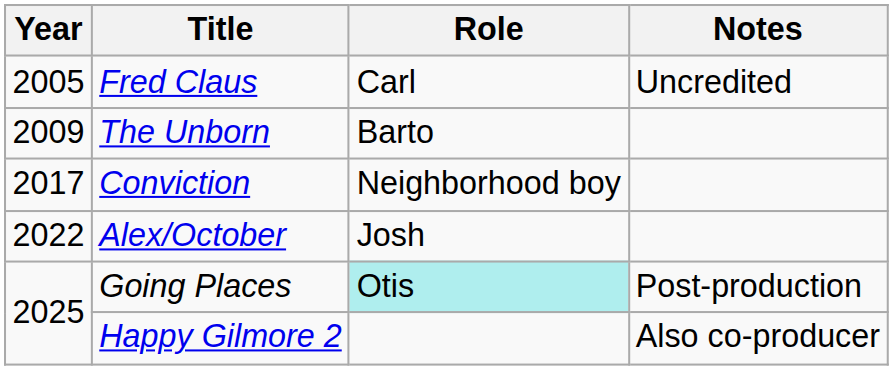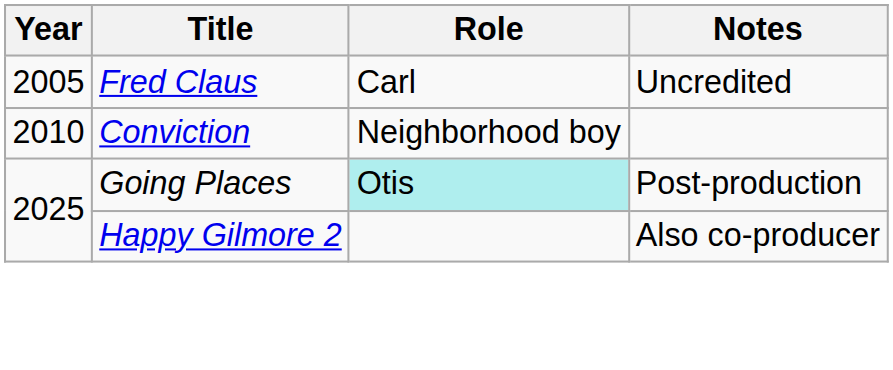 <table class="wikitable sortable">
 <tr>
 <th>Year</th>
 <th>Title</th>
 <th>Role</th>
 <th class="unsortable">Notes</th>
 </tr>
 <tr>
 <td>2005</td>
 <td><em><a href='#'>Fred Claus</a></em></td>
 <td>Carl</td>
 <td>Uncredited</td>
 </tr>
 <tr>
-<td>2009</td>
-<td><em><a href='#'>The Unborn</a></em></td>
-<td>Barto</td>
-<td></td>
-</tr>
-<tr>
-<td>2017</td>
+<td>2010</td>
 <td><em><a href='#'>Conviction</a></em></td>
 <td>Neighborhood boy</td>
-<td></td>
-</tr>
-<tr>
-<td>2022</td>
-<td><em><a href='#'>Alex/October</a></em></td>
-<td>Josh</td>
 <td></td>
 </tr>
 <tr>
 <td rowspan="2">2025</td>
 <td><em>Going Places</em></td>
 <td style="background: paleturquoise;">Otis</td>
 <td>Post-production</td>
 </tr>
 <tr>
 <td><em><a href='#'>Happy Gilmore 2</a></em></td>
 <td></td>
 <td>Also co-producer</td>
 </tr>
 </table>
